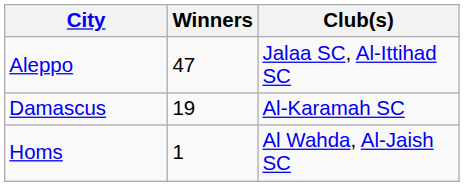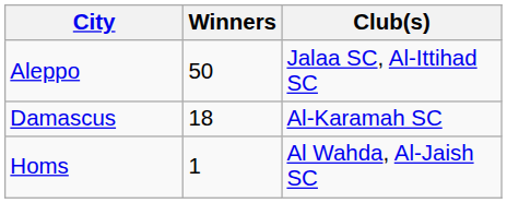 <table class="wikitable sortable">
 <tr>
 <th width="120"><a href='#'>City</a></th>
 <th width="10">Winners</th>
 <th width="150">Club(s)</th>
 </tr>
 <tr>
 <td><a href='#'>Aleppo</a></td>
-<td>47</td>
+<td>50</td>
 <td><a href='#'>Jalaa SC</a>, <a href='#'>Al-Ittihad SC</a></td>
 </tr>
 <tr>
 <td><a href='#'>Damascus</a></td>
-<td>19</td>
+<td>18</td>
 <td><a href='#'>Al-Karamah SC</a></td>
 </tr>
 <tr>
 <td><a href='#'>Homs</a></td>
 <td>1</td>
 <td><a href='#'>Al Wahda</a>, <a href='#'>Al-Jaish SC</a></td>
 </tr>
 </table>
